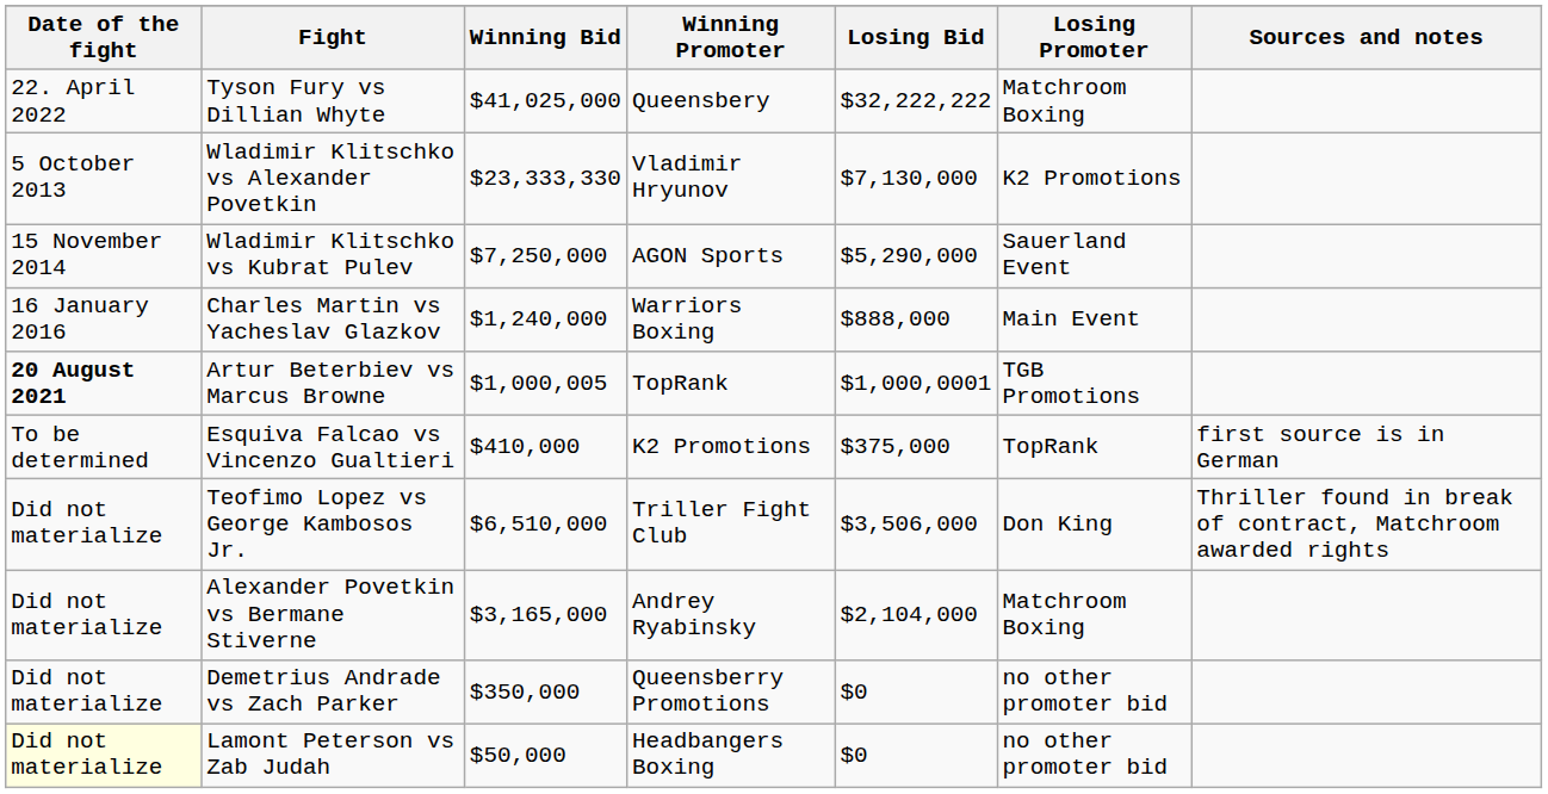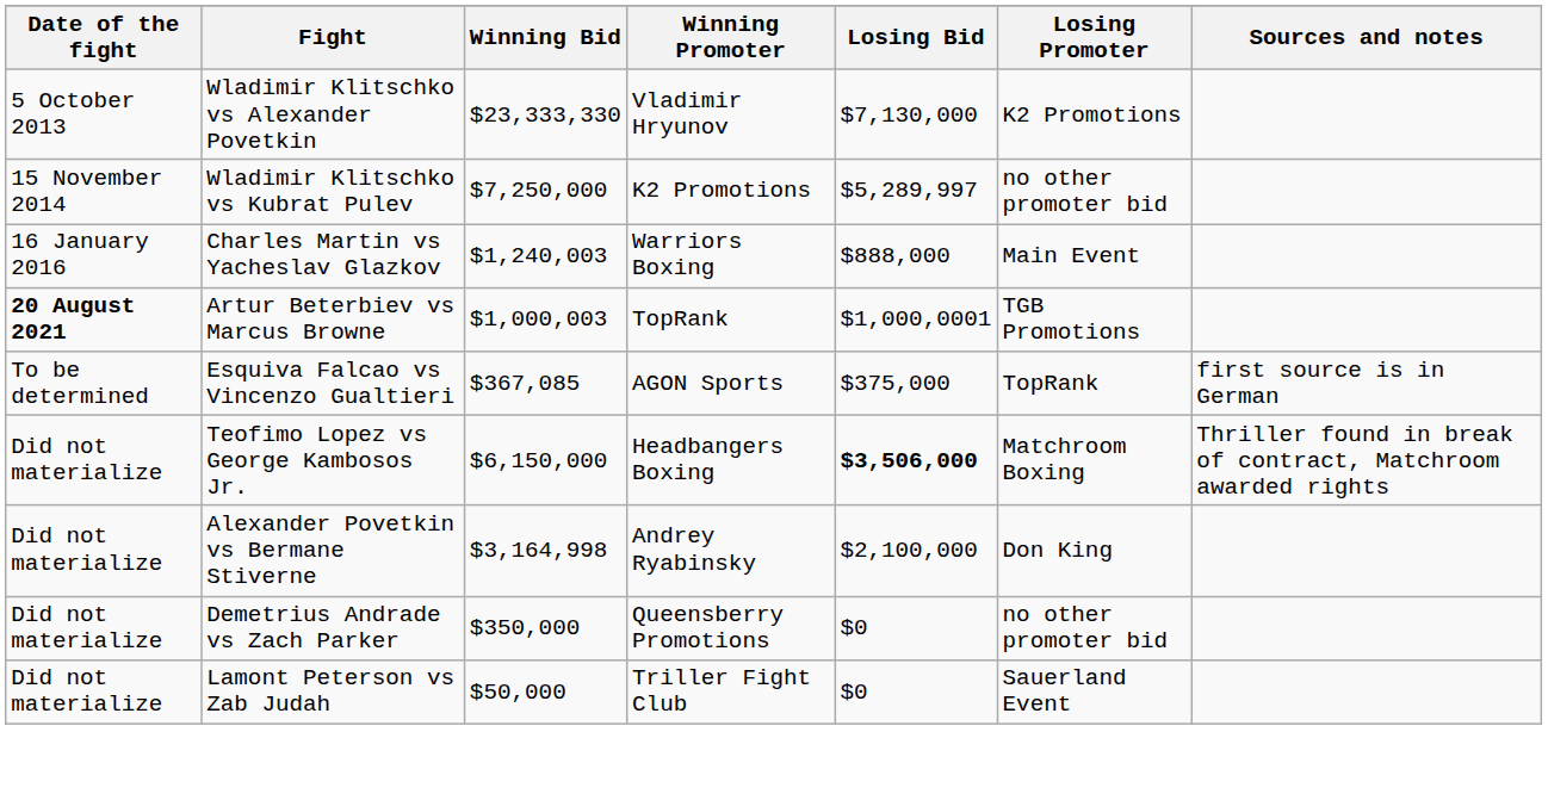 <table class="wikitable">
 <tr>
 </tr>
 <tr>
 <th>Date of the fight</th>
 <th>Fight</th>
 <th>Winning Bid</th>
 <th>Winning Promoter</th>
 <th>Losing Bid</th>
 <th>Losing Promoter</th>
 <th>Sources and notes</th>
-</tr>
-<tr>
-<td>22. April 2022</td>
-<td>Tyson Fury vs Dillian Whyte</td>
-<td>$41,025,000</td>
-<td>Queensbery</td>
-<td>$32,222,222</td>
-<td>Matchroom Boxing</td>
-<td></td>
 </tr>
 <tr>
 <td>5 October 2013</td>
 <td>Wladimir Klitschko vs Alexander Povetkin</td>
 <td>$23,333,330</td>
 <td>Vladimir Hryunov</td>
 <td>$7,130,000</td>
 <td>K2 Promotions</td>
 <td></td>
 </tr>
 <tr>
 <td>15 November 2014</td>
 <td>Wladimir Klitschko vs Kubrat Pulev</td>
 <td>$7,250,000</td>
-<td>AGON Sports</td>
-<td>$5,290,000</td>
-<td>Sauerland Event</td>
+<td>K2 Promotions</td>
+<td>$5,289,997</td>
+<td>no other promoter bid</td>
 <td></td>
 </tr>
 <tr>
 <td>16 January 2016</td>
 <td>Charles Martin vs Yacheslav Glazkov</td>
-<td>$1,240,000</td>
+<td>$1,240,003</td>
 <td>Warriors Boxing</td>
 <td>$888,000</td>
 <td>Main Event</td>
 <td></td>
 </tr>
 <tr>
 <td><strong>20 August 2021</strong></td>
 <td>Artur Beterbiev vs Marcus Browne</td>
-<td>$1,000,005</td>
+<td>$1,000,003</td>
 <td>TopRank</td>
 <td>$1,000,0001</td>
 <td>TGB Promotions</td>
 <td></td>
 </tr>
 <tr>
 <td>To be determined</td>
 <td>Esquiva Falcao vs Vincenzo Gualtieri</td>
-<td>$410,000</td>
-<td>K2 Promotions</td>
+<td>$367,085</td>
+<td>AGON Sports</td>
 <td>$375,000</td>
 <td>TopRank</td>
 <td> first source is in German</td>
 </tr>
 <tr>
 <td>Did not materialize</td>
 <td>Teofimo Lopez vs George Kambosos Jr.</td>
-<td>$6,510,000</td>
-<td>Triller Fight Club</td>
-<td>$3,506,000</td>
-<td>Don King</td>
+<td>$6,150,000</td>
+<td>Headbangers Boxing</td>
+<td><strong>$3,506,000</strong></td>
+<td>Matchroom Boxing</td>
 <td> Thriller found in break of contract, Matchroom awarded rights</td>
 </tr>
 <tr>
 <td>Did not materialize</td>
 <td>Alexander Povetkin vs Bermane Stiverne</td>
-<td>$3,165,000</td>
+<td>$3,164,998</td>
 <td>Andrey Ryabinsky</td>
-<td>$2,104,000</td>
-<td>Matchroom Boxing</td>
+<td>$2,100,000</td>
+<td>Don King</td>
 <td></td>
 </tr>
 <tr>
 <td>Did not materialize</td>
 <td>Demetrius Andrade vs Zach Parker</td>
 <td>$350,000</td>
 <td>Queensberry Promotions</td>
 <td>$0</td>
 <td>no other promoter bid</td>
 <td></td>
 </tr>
 <tr>
-<td style="background: lightyellow;">Did not materialize</td>
+<td>Did not materialize</td>
 <td>Lamont Peterson vs Zab Judah</td>
 <td>$50,000</td>
-<td>Headbangers Boxing</td>
+<td>Triller Fight Club</td>
 <td>$0</td>
-<td>no other promoter bid</td>
+<td>Sauerland Event</td>
 <td></td>
 </tr>
 </table>
